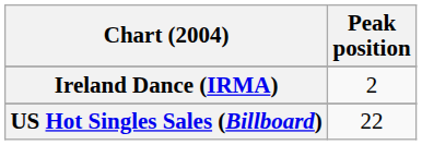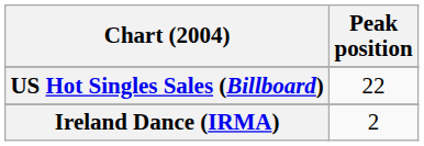 <table class="wikitable sortable plainrowheaders" style="text-align:center">
 <tr>
 <th scope="col">Chart (2004)</th>
 <th scope="col">Peak<br>position</th>
 </tr>
 <tr>
 </tr>
 <tr>
 </tr>
 <tr>
 </tr>
 <tr>
 </tr>
 <tr>
 </tr>
 <tr>
 </tr>
 <tr>
 </tr>
 <tr>
 </tr>
 <tr>
 </tr>
 <tr>
 </tr>
 <tr>
-<th scope="row">Ireland Dance (<a href='#'>IRMA</a>)</th>
-<td>2</td>
+<th scope="row">US <a href='#'>Hot Singles Sales</a> (<em><a href='#'>Billboard</a></em>)</th>
+<td>22</td>
 </tr>
 <tr>
 </tr>
 <tr>
 </tr>
 <tr>
 </tr>
 <tr>
 </tr>
 <tr>
 </tr>
 <tr>
 </tr>
 <tr>
 </tr>
 <tr>
 </tr>
 <tr>
 </tr>
 <tr>
-<th scope="row">US <a href='#'>Hot Singles Sales</a> (<em><a href='#'>Billboard</a></em>)</th>
-<td>22</td>
+<th scope="row">Ireland Dance (<a href='#'>IRMA</a>)</th>
+<td>2</td>
 </tr>
 </table>
